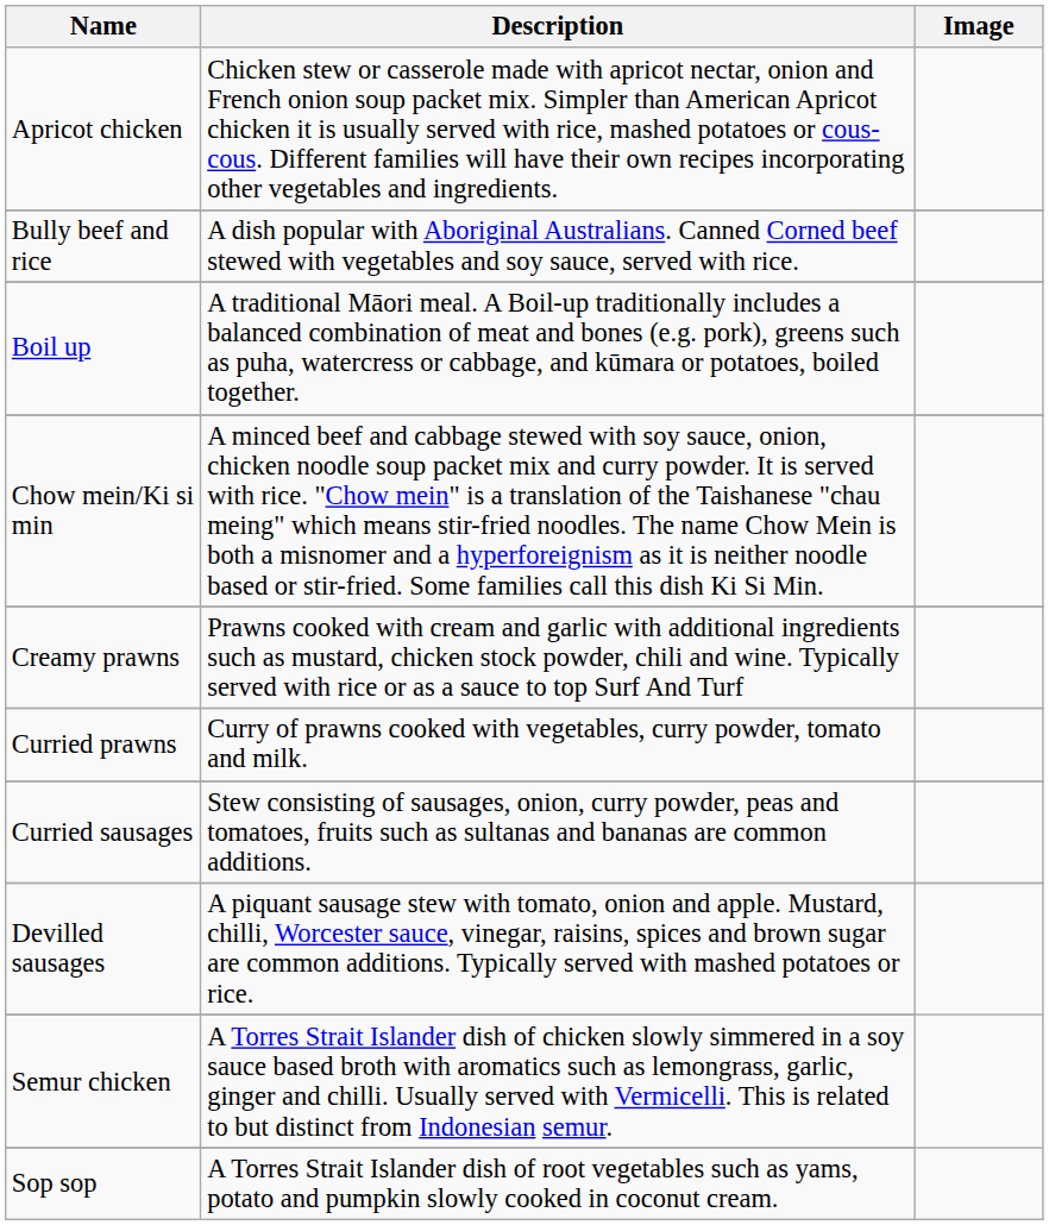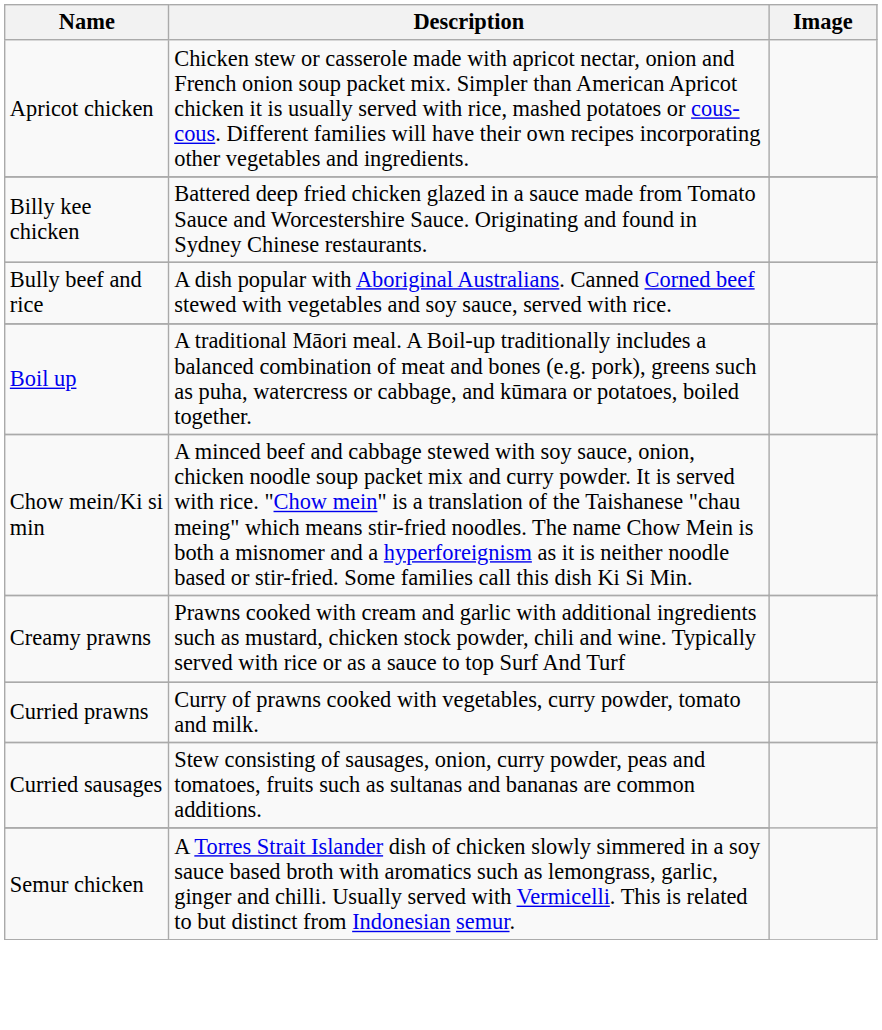 <table class="wikitable sortable" style="width:100%;">
 <tr>
 <th style="width:110px;">Name</th>
 <th>Description</th>
 <th class="unsortable" style="width:70px;">Image</th>
 </tr>
 <tr>
 <td>Apricot chicken</td>
 <td>Chicken stew or casserole made with apricot nectar, onion and French onion soup packet mix. Simpler than American Apricot chicken it is usually served with rice, mashed potatoes or <a href='#'>cous-cous</a>. Different families will have their own recipes incorporating other vegetables and ingredients.</td>
 <td></td>
 </tr>
 <tr>
+</tr>
+<tr>
+<td>Billy kee chicken</td>
+<td>Battered deep fried chicken glazed in a sauce made from Tomato Sauce and Worcestershire Sauce. Originating and found in Sydney Chinese restaurants.</td>
+<td></td>
 </tr>
 <tr>
 </tr>
 <tr>
 <td>Bully beef and rice</td>
 <td>A dish popular with <a href='#'>Aboriginal Australians</a>. Canned <a href='#'>Corned beef</a> stewed with vegetables and soy sauce, served with rice.</td>
 <td></td>
 </tr>
 <tr>
 </tr>
 <tr>
 <td><a href='#'>Boil up</a></td>
 <td>A traditional Māori meal. A Boil-up traditionally includes a balanced combination of meat and bones (e.g. pork), greens such as puha, watercress or cabbage, and kūmara or potatoes, boiled together.</td>
 <td></td>
 </tr>
 <tr>
 </tr>
 <tr>
 <td>Chow mein/Ki si min</td>
 <td>A minced beef and cabbage stewed with soy sauce, onion, chicken noodle soup packet mix and curry powder. It is served with rice. "<a href='#'>Chow mein</a>" is a translation of the Taishanese "chau meing" which means stir-fried noodles. The name Chow Mein is both a misnomer and a <a href='#'>hyperforeignism</a> as it is neither noodle based or stir-fried. Some families call this dish Ki Si Min.</td>
 <td></td>
 </tr>
 <tr>
 </tr>
 <tr>
 <td>Creamy prawns</td>
 <td>Prawns cooked with cream and garlic with additional ingredients such as mustard, chicken stock powder, chili and wine. Typically served with rice or as a sauce to top Surf And Turf</td>
 <td></td>
 </tr>
 <tr>
 </tr>
 <tr>
 <td>Curried prawns</td>
 <td>Curry of prawns cooked with vegetables, curry powder, tomato and milk.</td>
 <td></td>
 </tr>
 <tr>
 </tr>
 <tr>
 <td>Curried sausages</td>
 <td>Stew consisting of sausages, onion, curry powder, peas and tomatoes, fruits such as sultanas and bananas are common additions.</td>
 <td></td>
 </tr>
 <tr>
 </tr>
 <tr>
-<td>Devilled sausages</td>
-<td>A piquant sausage stew with tomato, onion and apple. Mustard, chilli, <a href='#'>Worcester sauce</a>, vinegar, raisins, spices and brown sugar are common additions. Typically served with mashed potatoes or rice.</td>
-<td></td>
-</tr>
-<tr>
 </tr>
 <tr>
 <td>Semur chicken</td>
 <td>A <a href='#'>Torres Strait Islander</a> dish of chicken slowly simmered in a soy sauce based broth with aromatics such as lemongrass, garlic, ginger and chilli. Usually served with <a href='#'>Vermicelli</a>. This is related to but distinct from <a href='#'>Indonesian</a> <a href='#'>semur</a>.</td>
 </tr>
 <tr>
 </tr>
-<tr>
-<td>Sop sop</td>
-<td>A Torres Strait Islander dish of root vegetables such as yams, potato and pumpkin slowly cooked in coconut cream.</td>
-<td></td>
-</tr>
 </table>
